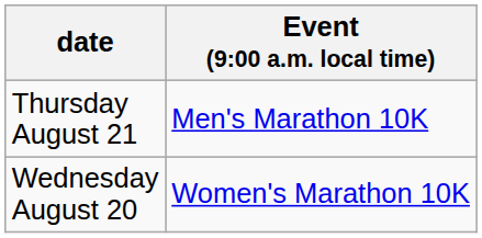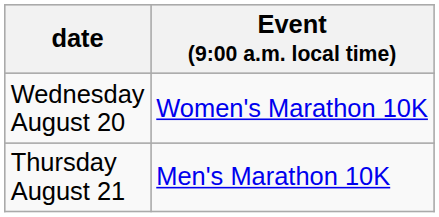 <table class=wikitable>
 <tr>
 <th>date</th>
 <th>Event <br> <small>(9:00 a.m. local time)</small></th>
 </tr>
 <tr>
+<td>Wednesday <br> August 20</td>
+<td><a href='#'>Women's Marathon 10K</a></td>
+</tr>
+<tr>
 <td>Thursday <br> August 21</td>
 <td><a href='#'>Men's Marathon 10K</a></td>
 </tr>
-<tr>
-<td>Wednesday <br> August 20</td>
-<td><a href='#'>Women's Marathon 10K</a></td>
-</tr>
 </table>
